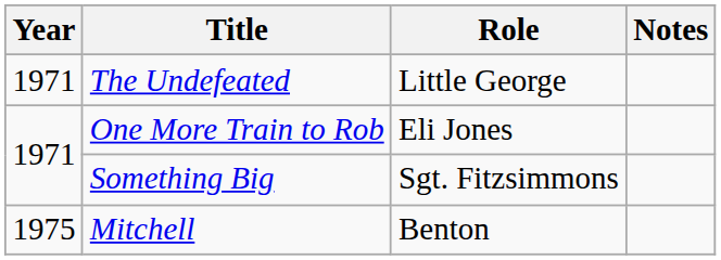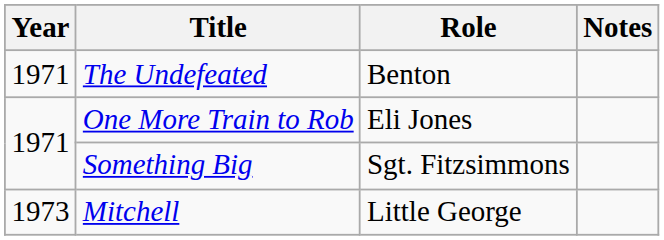 <table class="wikitable sortable">
 <tr>
 <th>Year</th>
 <th>Title</th>
 <th>Role</th>
 <th>Notes</th>
 </tr>
 <tr>
 <td>1971</td>
 <td><em><a href='#'>The Undefeated</a></em></td>
-<td>Little George</td>
+<td>Benton</td>
 <td></td>
 </tr>
 <tr>
 <td rowspan="2">1971</td>
 <td><em><a href='#'>One More Train to Rob</a></em></td>
 <td>Eli Jones</td>
 <td></td>
 </tr>
 <tr>
 <td><em><a href='#'>Something Big</a></em></td>
 <td>Sgt. Fitzsimmons</td>
 <td></td>
 </tr>
 <tr>
-<td>1975</td>
+<td>1973</td>
 <td><em><a href='#'>Mitchell</a></em></td>
-<td>Benton</td>
+<td>Little George</td>
 <td></td>
 </tr>
 </table>
